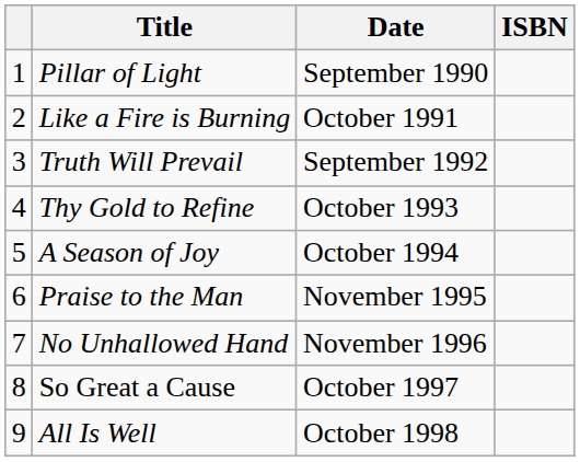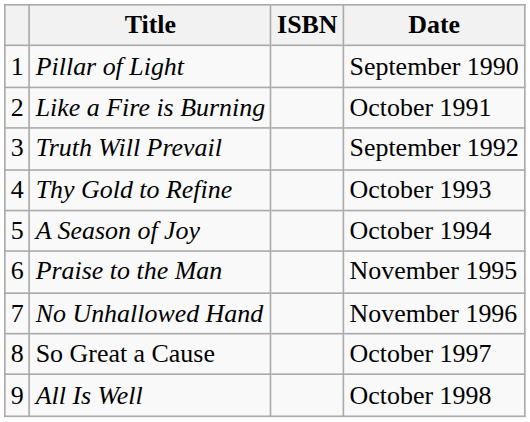 <table class="wikitable">
 <tr>
 <th></th>
 <th>Title</th>
+<th>ISBN</th>
 <th>Date</th>
-<th>ISBN</th>
 </tr>
 <tr>
 <td>1</td>
 <td><em>Pillar of Light</em></td>
+<td></td>
 <td>September 1990</td>
-<td></td>
 </tr>
 <tr>
 <td>2</td>
 <td><em>Like a Fire is Burning</em></td>
+<td></td>
 <td>October 1991</td>
-<td></td>
 </tr>
 <tr>
 <td>3</td>
 <td><em>Truth Will Prevail</em></td>
+<td></td>
 <td>September 1992</td>
-<td></td>
 </tr>
 <tr>
 <td>4</td>
 <td><em>Thy Gold to Refine</em></td>
+<td></td>
 <td>October 1993</td>
-<td></td>
 </tr>
 <tr>
 <td>5</td>
 <td><em>A Season of Joy</em></td>
+<td></td>
 <td>October 1994</td>
-<td></td>
 </tr>
 <tr>
 <td>6</td>
 <td><em>Praise to the Man</em></td>
+<td></td>
 <td>November 1995</td>
-<td></td>
 </tr>
 <tr>
 <td>7</td>
 <td><em>No Unhallowed Hand</em></td>
+<td></td>
 <td>November 1996</td>
-<td></td>
 </tr>
 <tr>
 <td>8</td>
 <td>So Great a Cause</td>
+<td></td>
 <td>October 1997</td>
-<td></td>
 </tr>
 <tr>
 <td>9</td>
 <td><em>All Is Well</em></td>
+<td></td>
 <td>October 1998</td>
-<td></td>
 </tr>
 </table>
